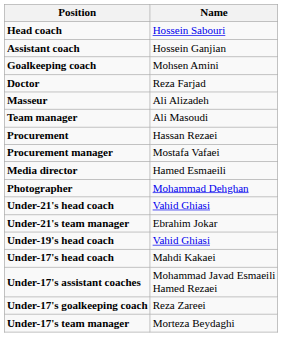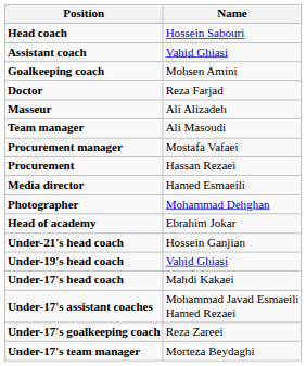 <table class="wikitable">
 <tr>
 <th style="color:; background:;">Position</th>
 <th style="color:; background:;">Name</th>
 </tr>
 <tr>
 <td><strong>Head coach</strong></td>
 <td> <a href='#'>Hossein Sabouri</a></td>
 </tr>
 <tr>
 <td><strong>Assistant coach</strong></td>
-<td> Hossein Ganjian</td>
+<td> <a href='#'>Vahid Ghiasi</a></td>
 </tr>
 <tr>
 <td><strong>Goalkeeping coach</strong></td>
 <td> Mohsen Amini</td>
 </tr>
 <tr>
 <td><strong>Doctor</strong></td>
 <td> Reza Farjad</td>
 </tr>
 <tr>
 <td><strong>Masseur</strong></td>
 <td> Ali Alizadeh</td>
 </tr>
 <tr>
 <td><strong>Team manager</strong></td>
 <td> Ali Masoudi</td>
 </tr>
 <tr>
+<td><strong>Procurement manager</strong></td>
+<td> Mostafa Vafaei</td>
+</tr>
+<tr>
 <td><strong>Procurement</strong></td>
 <td> Hassan Rezaei</td>
-</tr>
-<tr>
-<td><strong>Procurement manager</strong></td>
-<td> Mostafa Vafaei</td>
 </tr>
 <tr>
 <td><strong>Media director</strong></td>
 <td> Hamed Esmaeili</td>
 </tr>
 <tr>
 <td><strong>Photographer</strong></td>
 <td> <a href='#'>Mohammad Dehghan</a></td>
 </tr>
 <tr>
-<td><strong>Under-21's head coach</strong></td>
-<td> <a href='#'>Vahid Ghiasi</a></td>
+<td><strong>Head of academy</strong></td>
+<td> Ebrahim Jokar</td>
 </tr>
 <tr>
-<td><strong>Under-21's team manager</strong></td>
-<td> Ebrahim Jokar</td>
+<td><strong>Under-21's head coach</strong></td>
+<td> Hossein Ganjian</td>
 </tr>
 <tr>
 <td><strong>Under-19's head coach</strong></td>
 <td> <a href='#'>Vahid Ghiasi</a></td>
 </tr>
 <tr>
 <td><strong>Under-17's head coach</strong></td>
 <td> Mahdi Kakaei</td>
 </tr>
 <tr>
 <td><strong>Under-17's assistant coaches</strong></td>
 <td> Mohammad Javad Esmaeili <br> Hamed Rezaei</td>
 </tr>
 <tr>
 <td><strong>Under-17's goalkeeping coach</strong></td>
 <td> Reza Zareei</td>
 </tr>
 <tr>
 <td><strong>Under-17's team manager</strong></td>
 <td> Morteza Beydaghi</td>
 </tr>
 </table>
